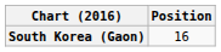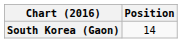 <table class="wikitable plainrowheaders" style="text-align:center">
 <tr>
 <th scope="col">Chart (2016)</th>
 <th scope="col">Position</th>
 </tr>
 <tr>
 <th scope="row">South Korea (Gaon)</th>
-<td>16</td>
+<td>14</td>
 </tr>
 </table>
